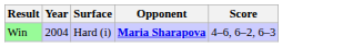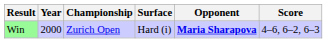 <table class="sortable wikitable">
 <tr>
 <th>Result</th>
 <th>Year</th>
+<th>Championship</th>
 <th>Surface</th>
 <th>Opponent</th>
 <th>Score</th>
 </tr>
 <tr bgcolor=CCCCFF>
 <td style="background:#98fb98;">Win</td>
-<td>2004</td>
+<td>2000</td>
+<td><a href='#'>Zurich Open</a></td>
 <td>Hard (i)</td>
 <td><strong> <a href='#'>Maria Sharapova</a></strong></td>
 <td>4–6, 6–2, 6–3</td>
 </tr>
 </table>
